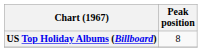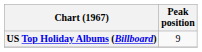 <table class="wikitable sortable plainrowheaders" style="text-align:center">
 <tr>
 <th>Chart (1967)</th>
 <th>Peak<br>position</th>
 </tr>
 <tr>
 <th scope="row">US <a href='#'>Top Holiday Albums</a> (<em><a href='#'>Billboard</a></em>)</th>
-<td style="text-align:center;">8</td>
+<td style="text-align:center;">9</td>
 </tr>
 <tr>
 </tr>
 </table>
